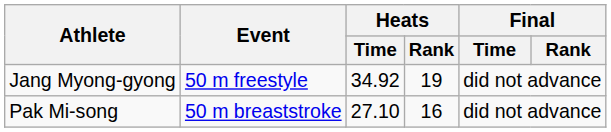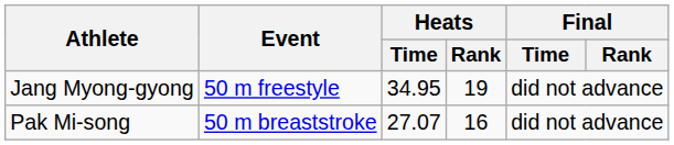 <table class=wikitable style=font-size:90%;text-align:center>
 <tr>
 <th rowspan="2">Athlete</th>
 <th rowspan="2">Event</th>
 <th colspan="2">Heats</th>
 <th colspan="2">Final</th>
 </tr>
 <tr style="font-size:95%">
 <th>Time</th>
 <th>Rank</th>
 <th>Time</th>
 <th>Rank</th>
 </tr>
 <tr>
 <td align=left>Jang Myong-gyong</td>
 <td align=left><a href='#'>50 m freestyle</a></td>
-<td>34.92</td>
+<td>34.95</td>
 <td>19</td>
 <td colspan=2>did not advance</td>
 </tr>
 <tr>
 <td align=left>Pak Mi-song</td>
 <td align=left><a href='#'>50 m breaststroke</a></td>
-<td>27.10</td>
+<td>27.07</td>
 <td>16</td>
 <td colspan=2>did not advance</td>
 </tr>
 </table>
